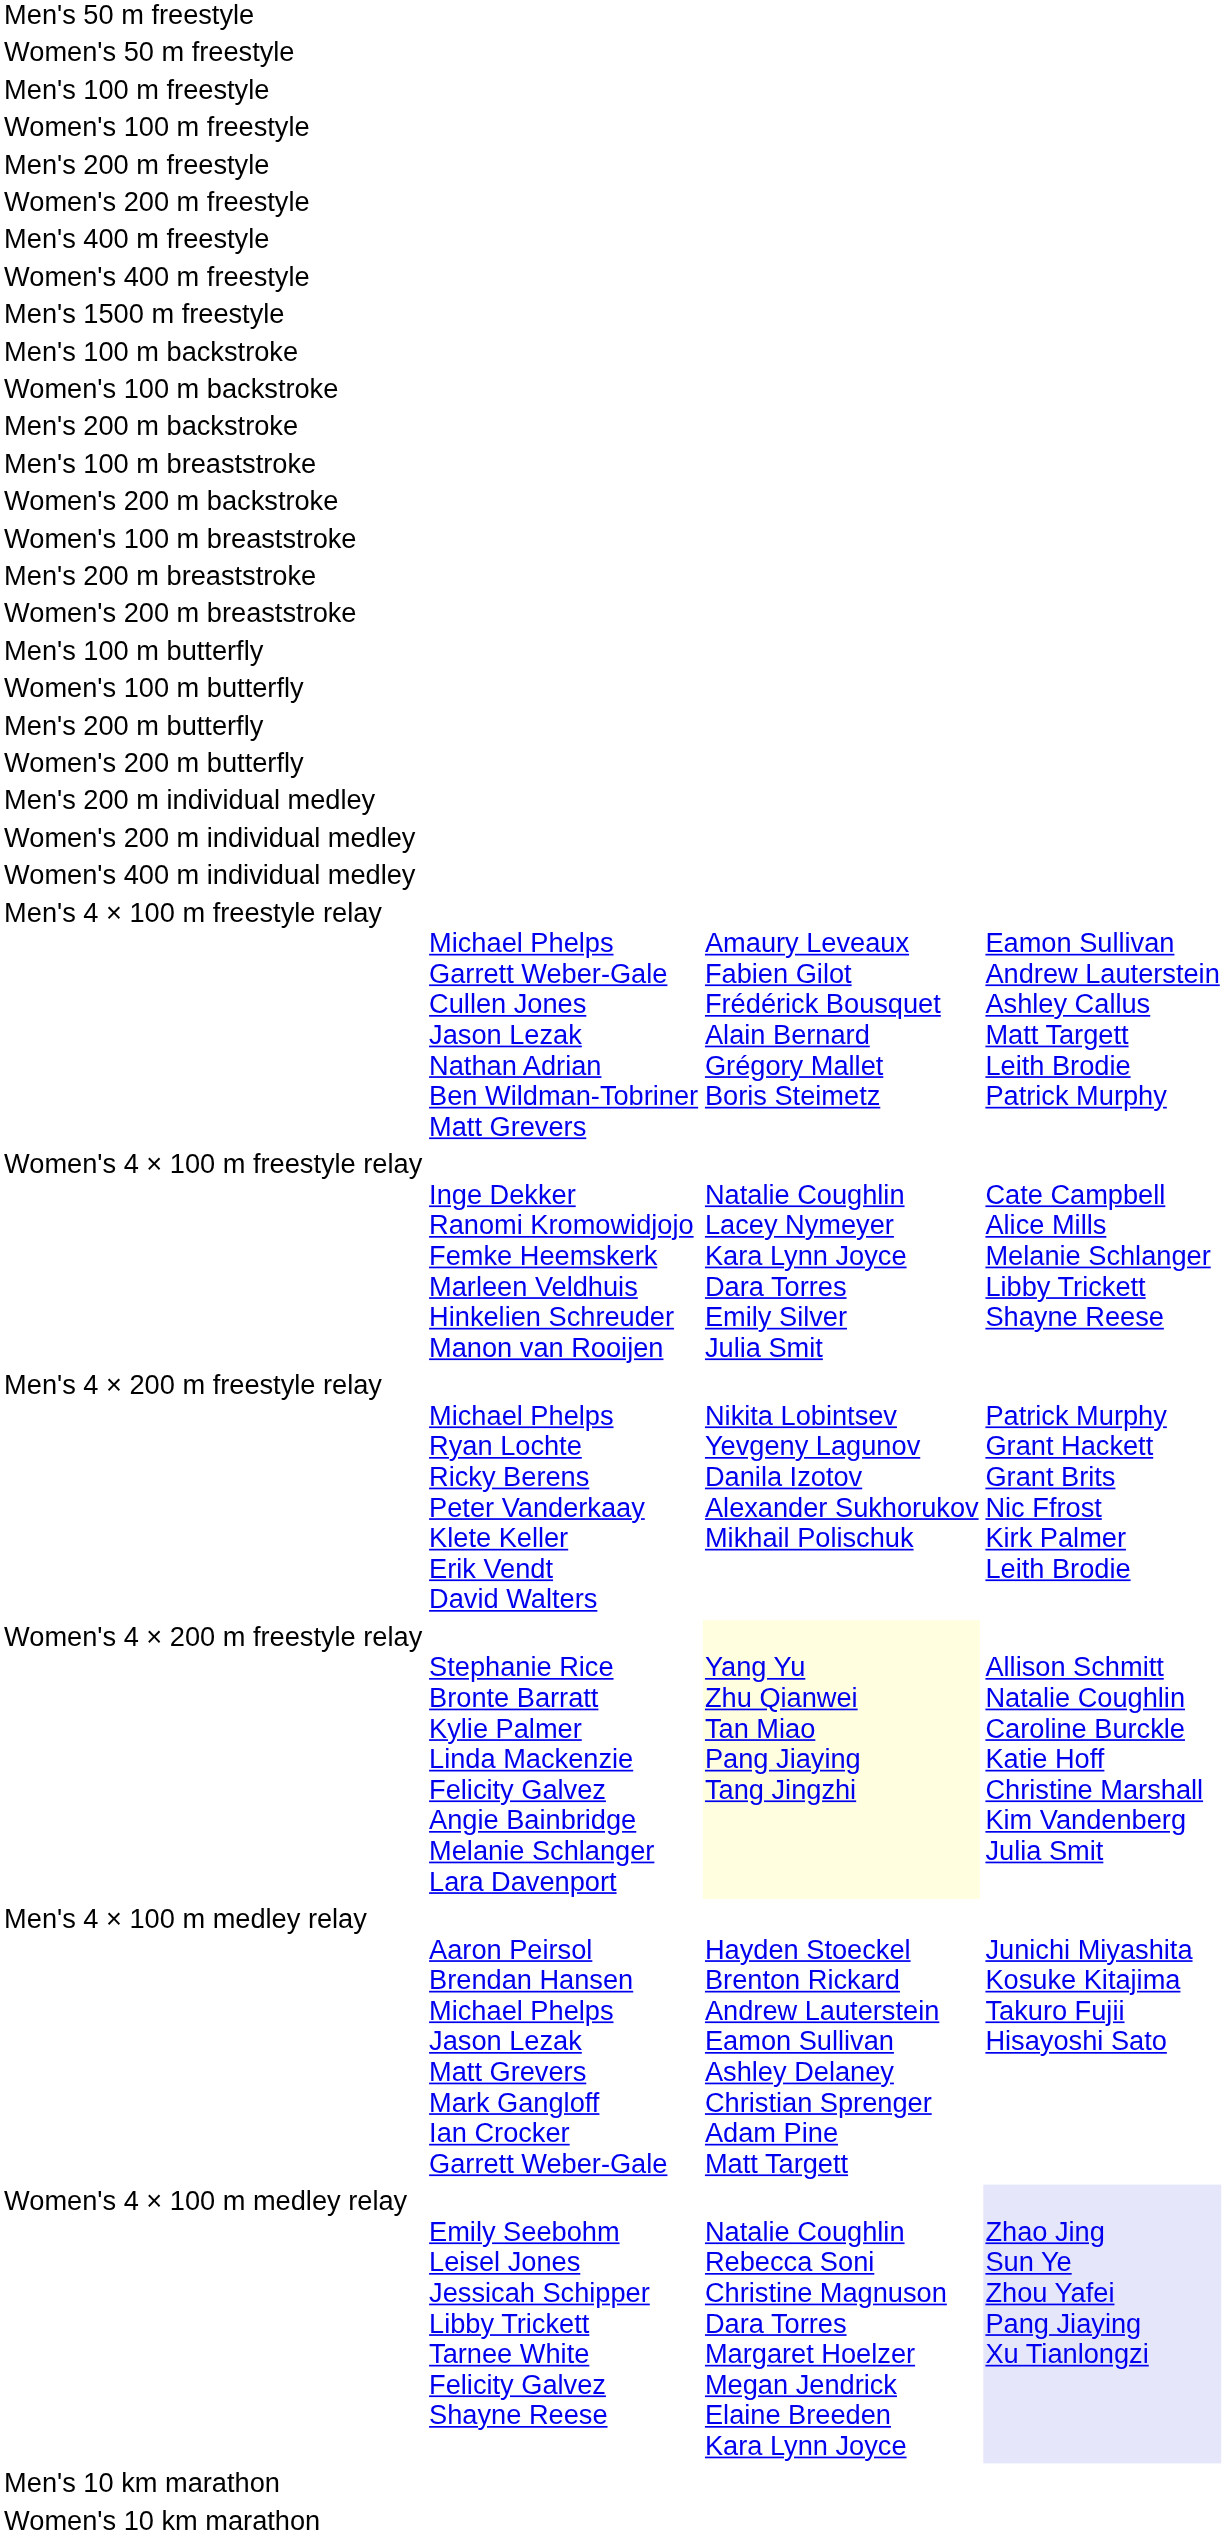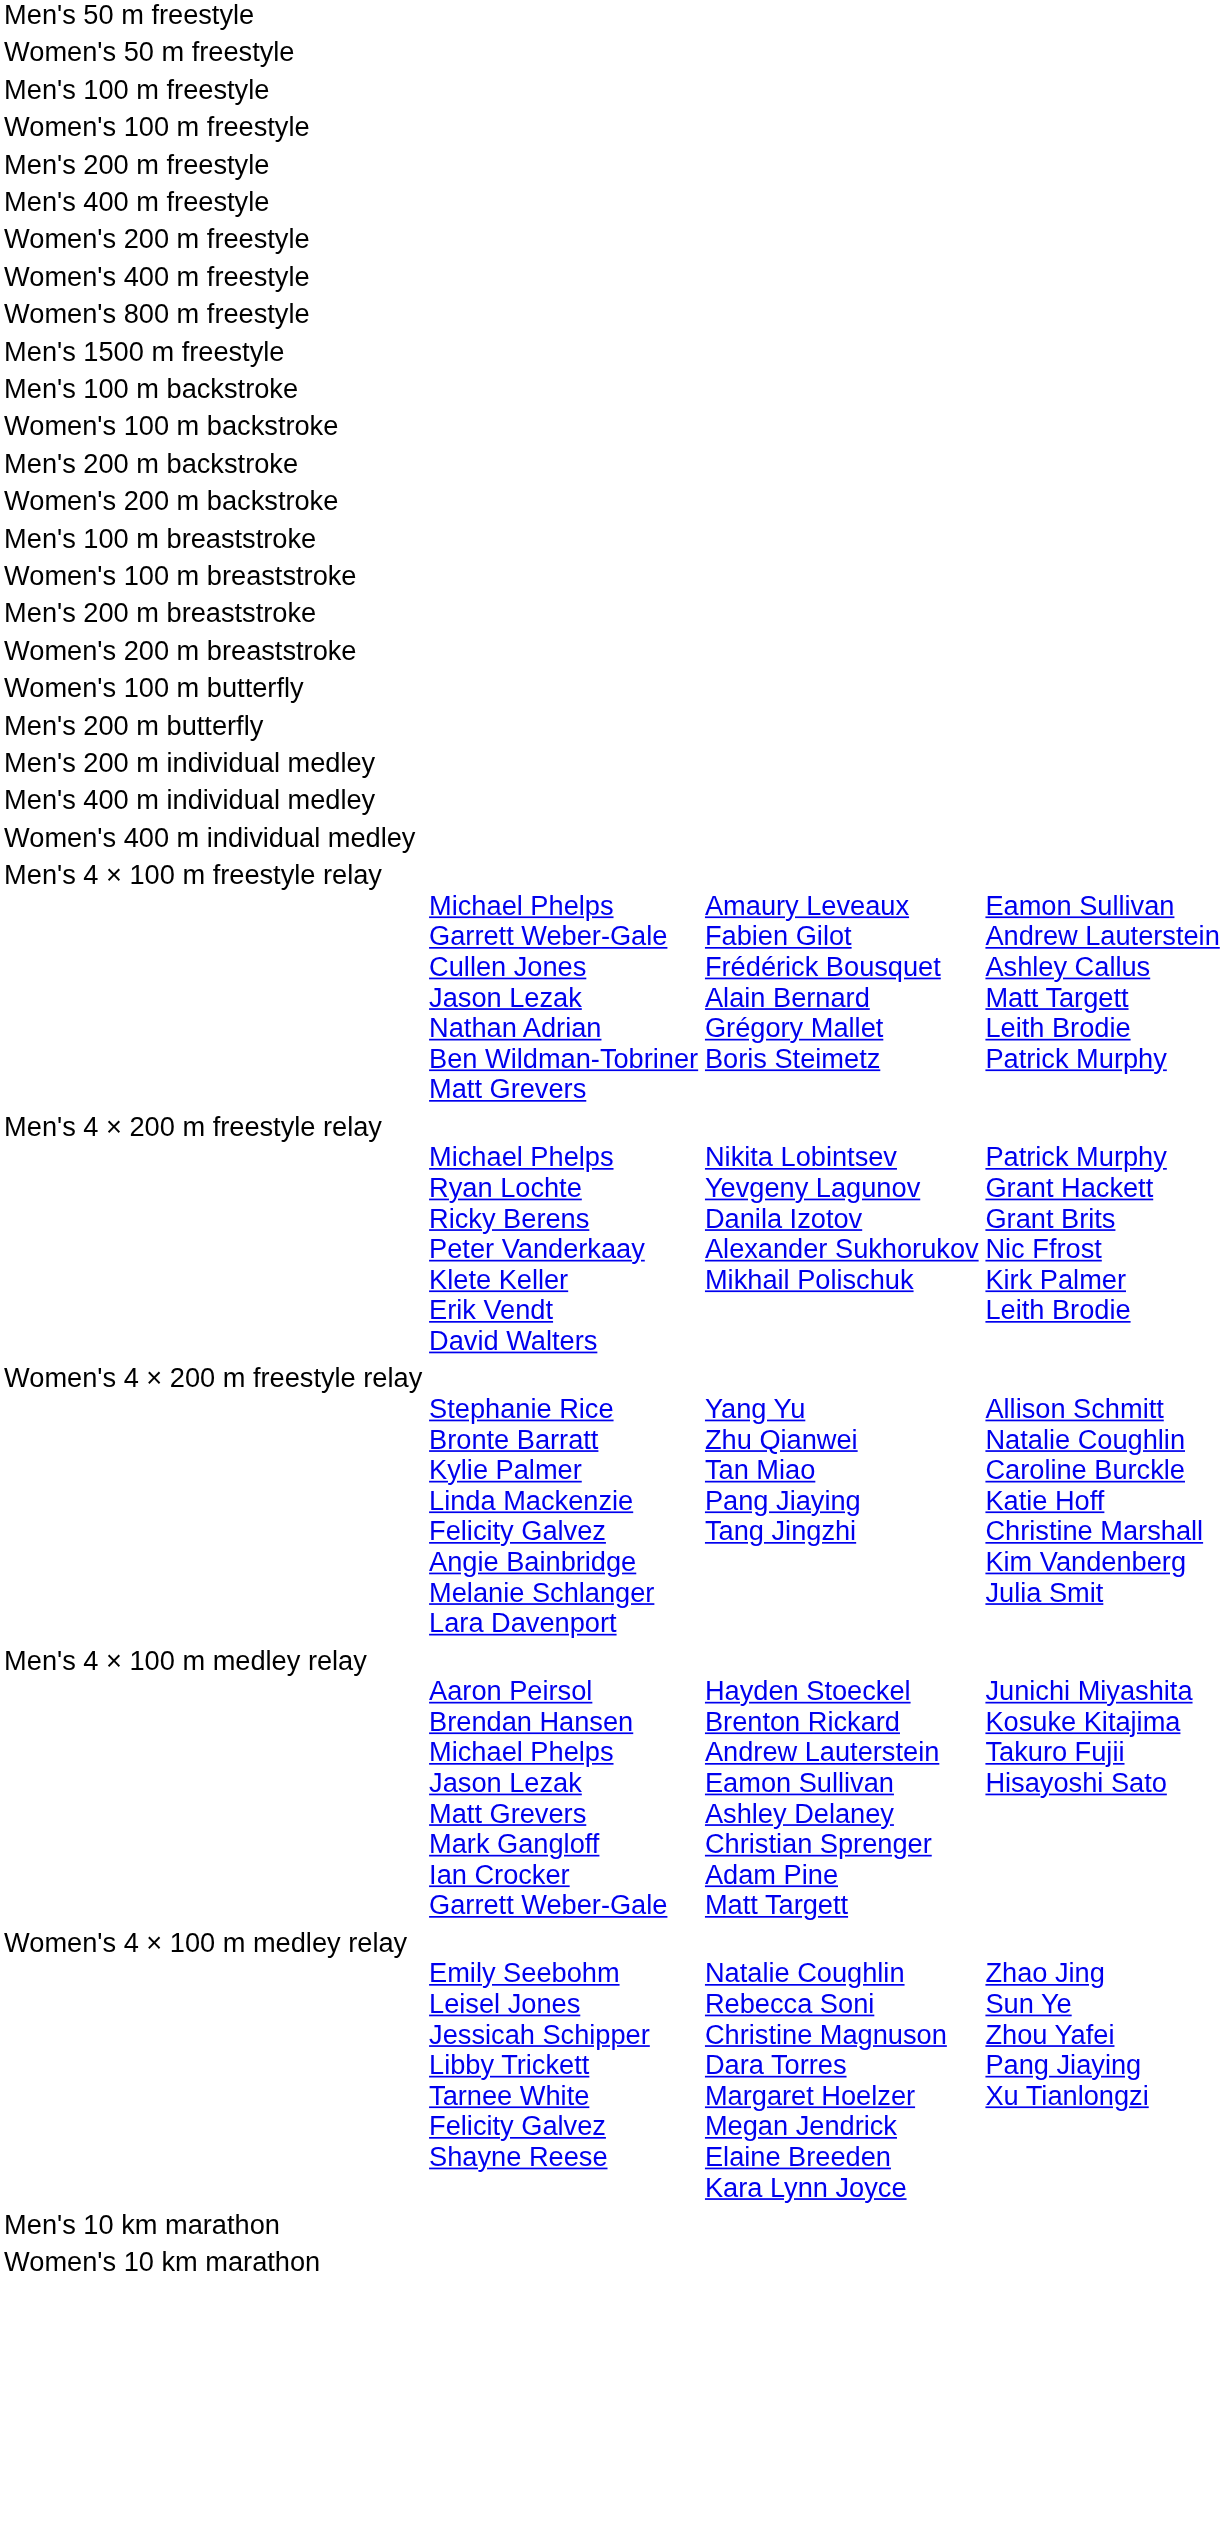 <table>
 <tr>
 <td>Men's 50 m freestyle<br></td>
 <td></td>
 <td></td>
 <td></td>
 </tr>
 <tr>
 <td>Women's 50 m freestyle<br></td>
 <td></td>
 <td></td>
 <td></td>
 </tr>
 <tr valign="top">
 <td rowspan=2>Men's 100 m freestyle<br></td>
 <td rowspan=2></td>
 <td rowspan=2></td>
 <td></td>
 </tr>
 <tr>
 <td></td>
 </tr>
 <tr>
 <td>Women's 100 m freestyle<br></td>
 <td></td>
 <td></td>
 <td></td>
 </tr>
 <tr>
 <td>Men's 200 m freestyle<br></td>
 <td></td>
 <td></td>
 <td></td>
 </tr>
 <tr>
+<td>Men's 400 m freestyle<br></td>
+<td></td>
+<td></td>
+<td></td>
+</tr>
+<tr>
 <td>Women's 200 m freestyle<br></td>
 <td></td>
 <td></td>
 <td></td>
 </tr>
 <tr>
-<td>Men's 400 m freestyle<br></td>
+<td>Women's 400 m freestyle<br></td>
 <td></td>
 <td></td>
 <td></td>
 </tr>
 <tr>
-<td>Women's 400 m freestyle<br></td>
+<td>Women's 800 m freestyle<br></td>
 <td></td>
 <td></td>
 <td></td>
 </tr>
 <tr>
 <td>Men's 1500 m freestyle<br></td>
 <td></td>
 <td></td>
 <td></td>
 </tr>
 <tr valign="top">
 <td rowspan=2>Men's 100 m backstroke<br></td>
 <td rowspan=2></td>
 <td rowspan=2></td>
 <td></td>
 </tr>
 <tr>
 <td></td>
 </tr>
 <tr>
 <td>Women's 100 m backstroke<br></td>
 <td></td>
 <td></td>
 <td></td>
 </tr>
 <tr>
 <td>Men's 200 m backstroke<br></td>
 <td></td>
 <td></td>
 <td></td>
 </tr>
 <tr>
-<td>Men's 100 m breaststroke<br></td>
+<td>Women's 200 m backstroke<br></td>
 <td></td>
 <td></td>
 <td></td>
 </tr>
 <tr>
-<td>Women's 200 m backstroke<br></td>
+<td>Men's 100 m breaststroke<br></td>
 <td></td>
 <td></td>
 <td></td>
 </tr>
 <tr>
 <td>Women's 100 m breaststroke<br></td>
 <td></td>
 <td></td>
 <td></td>
 </tr>
 <tr>
 <td>Men's 200 m breaststroke<br></td>
 <td></td>
 <td></td>
 <td></td>
 </tr>
 <tr>
 <td>Women's 200 m breaststroke<br></td>
 <td></td>
 <td></td>
 <td></td>
 </tr>
 <tr>
-<td>Men's 100 m butterfly<br></td>
-<td></td>
-<td></td>
-<td></td>
-</tr>
-<tr>
 <td>Women's 100 m butterfly<br></td>
 <td></td>
 <td></td>
 <td></td>
 </tr>
 <tr>
 <td>Men's 200 m butterfly<br></td>
 <td></td>
 <td></td>
 <td></td>
 </tr>
 <tr>
-<td>Women's 200 m butterfly<br></td>
-<td></td>
-<td></td>
-<td></td>
-</tr>
-<tr>
 <td>Men's 200 m individual medley<br></td>
 <td></td>
 <td></td>
 <td></td>
 </tr>
 <tr>
-<td>Women's 200 m individual medley<br></td>
+<td>Men's 400 m individual medley<br></td>
 <td></td>
 <td></td>
 <td></td>
 </tr>
 <tr>
 <td>Women's 400 m individual medley<br></td>
 <td></td>
 <td></td>
 <td></td>
 </tr>
 <tr valign="top">
 <td>Men's 4 × 100 m freestyle relay<br></td>
 <td><br><a href='#'>Michael Phelps</a><br><a href='#'>Garrett Weber-Gale</a><br><a href='#'>Cullen Jones</a><br><a href='#'>Jason Lezak</a><br><a href='#'>Nathan Adrian</a><br><a href='#'>Ben Wildman-Tobriner</a><br><a href='#'>Matt Grevers</a></td>
 <td><br><a href='#'>Amaury Leveaux</a><br><a href='#'>Fabien Gilot</a><br><a href='#'>Frédérick Bousquet</a><br><a href='#'>Alain Bernard</a><br><a href='#'>Grégory Mallet</a><br><a href='#'>Boris Steimetz</a></td>
 <td><br><a href='#'>Eamon Sullivan</a><br><a href='#'>Andrew Lauterstein</a><br><a href='#'>Ashley Callus</a><br><a href='#'>Matt Targett</a><br><a href='#'>Leith Brodie</a><br><a href='#'>Patrick Murphy</a></td>
 </tr>
 <tr valign="top">
-<td>Women's 4 × 100 m freestyle relay<br></td>
-<td><br><a href='#'>Inge Dekker</a><br><a href='#'>Ranomi Kromowidjojo</a><br><a href='#'>Femke Heemskerk</a><br><a href='#'>Marleen Veldhuis</a><br><a href='#'>Hinkelien Schreuder</a><br><a href='#'>Manon van Rooijen</a></td>
-<td><br><a href='#'>Natalie Coughlin</a><br><a href='#'>Lacey Nymeyer</a><br><a href='#'>Kara Lynn Joyce</a><br><a href='#'>Dara Torres</a><br><a href='#'>Emily Silver</a><br><a href='#'>Julia Smit</a></td>
-<td><br><a href='#'>Cate Campbell</a><br><a href='#'>Alice Mills</a><br><a href='#'>Melanie Schlanger</a><br><a href='#'>Libby Trickett</a><br><a href='#'>Shayne Reese</a></td>
-</tr>
-<tr valign="top">
 <td>Men's 4 × 200 m freestyle relay<br></td>
 <td><br><a href='#'>Michael Phelps</a><br><a href='#'>Ryan Lochte</a><br><a href='#'>Ricky Berens</a><br><a href='#'>Peter Vanderkaay</a><br><a href='#'>Klete Keller</a><br><a href='#'>Erik Vendt</a><br><a href='#'>David Walters</a></td>
 <td><br><a href='#'>Nikita Lobintsev</a><br><a href='#'>Yevgeny Lagunov</a><br><a href='#'>Danila Izotov</a><br><a href='#'>Alexander Sukhorukov</a><br><a href='#'>Mikhail Polischuk</a></td>
 <td><br><a href='#'>Patrick Murphy</a><br><a href='#'>Grant Hackett</a><br><a href='#'>Grant Brits</a><br><a href='#'>Nic Ffrost</a><br><a href='#'>Kirk Palmer</a><br><a href='#'>Leith Brodie</a></td>
 </tr>
 <tr valign="top">
 <td>Women's 4 × 200 m freestyle relay<br></td>
 <td><br><a href='#'>Stephanie Rice</a><br><a href='#'>Bronte Barratt</a><br><a href='#'>Kylie Palmer</a><br><a href='#'>Linda Mackenzie</a><br><a href='#'>Felicity Galvez</a><br><a href='#'>Angie Bainbridge</a><br><a href='#'>Melanie Schlanger</a><br> <a href='#'>Lara Davenport</a></td>
-<td style="background: lightyellow;"><br><a href='#'>Yang Yu</a><br><a href='#'>Zhu Qianwei</a><br><a href='#'>Tan Miao</a><br><a href='#'>Pang Jiaying</a><br><a href='#'>Tang Jingzhi</a></td>
+<td><br><a href='#'>Yang Yu</a><br><a href='#'>Zhu Qianwei</a><br><a href='#'>Tan Miao</a><br><a href='#'>Pang Jiaying</a><br><a href='#'>Tang Jingzhi</a></td>
 <td><br><a href='#'>Allison Schmitt</a><br><a href='#'>Natalie Coughlin</a><br><a href='#'>Caroline Burckle</a><br><a href='#'>Katie Hoff</a><br><a href='#'>Christine Marshall</a><br><a href='#'>Kim Vandenberg</a><br><a href='#'>Julia Smit</a></td>
 </tr>
 <tr valign="top">
 <td>Men's 4 × 100 m medley relay<br></td>
 <td><br><a href='#'>Aaron Peirsol</a><br><a href='#'>Brendan Hansen</a><br><a href='#'>Michael Phelps</a><br><a href='#'>Jason Lezak</a><br><a href='#'>Matt Grevers</a><br><a href='#'>Mark Gangloff</a><br><a href='#'>Ian Crocker</a><br><a href='#'>Garrett Weber-Gale</a></td>
 <td><br><a href='#'>Hayden Stoeckel</a><br><a href='#'>Brenton Rickard</a><br><a href='#'>Andrew Lauterstein</a><br><a href='#'>Eamon Sullivan</a><br><a href='#'>Ashley Delaney</a><br><a href='#'>Christian Sprenger</a><br><a href='#'>Adam Pine</a><br><a href='#'>Matt Targett</a></td>
 <td><br><a href='#'>Junichi Miyashita</a><br><a href='#'>Kosuke Kitajima</a><br><a href='#'>Takuro Fujii</a><br><a href='#'>Hisayoshi Sato</a></td>
 </tr>
 <tr valign="top">
 <td>Women's 4 × 100 m medley relay<br></td>
 <td><br><a href='#'>Emily Seebohm</a><br><a href='#'>Leisel Jones</a><br><a href='#'>Jessicah Schipper</a><br><a href='#'>Libby Trickett</a><br><a href='#'>Tarnee White</a><br><a href='#'>Felicity Galvez</a><br><a href='#'>Shayne Reese</a></td>
 <td><br><a href='#'>Natalie Coughlin</a><br><a href='#'>Rebecca Soni</a><br><a href='#'>Christine Magnuson</a><br><a href='#'>Dara Torres</a><br><a href='#'>Margaret Hoelzer</a><br><a href='#'>Megan Jendrick</a><br><a href='#'>Elaine Breeden</a><br><a href='#'>Kara Lynn Joyce</a></td>
-<td style="background: lavender;"><br><a href='#'>Zhao Jing</a><br><a href='#'>Sun Ye</a><br><a href='#'>Zhou Yafei</a><br><a href='#'>Pang Jiaying</a><br><a href='#'>Xu Tianlongzi</a></td>
+<td><br><a href='#'>Zhao Jing</a><br><a href='#'>Sun Ye</a><br><a href='#'>Zhou Yafei</a><br><a href='#'>Pang Jiaying</a><br><a href='#'>Xu Tianlongzi</a></td>
 </tr>
 <tr>
 <td>Men's 10 km marathon<br></td>
 <td></td>
 <td></td>
 <td></td>
 </tr>
 <tr>
 <td>Women's 10 km marathon<br></td>
 <td></td>
 <td></td>
 <td></td>
 </tr>
 </table>
